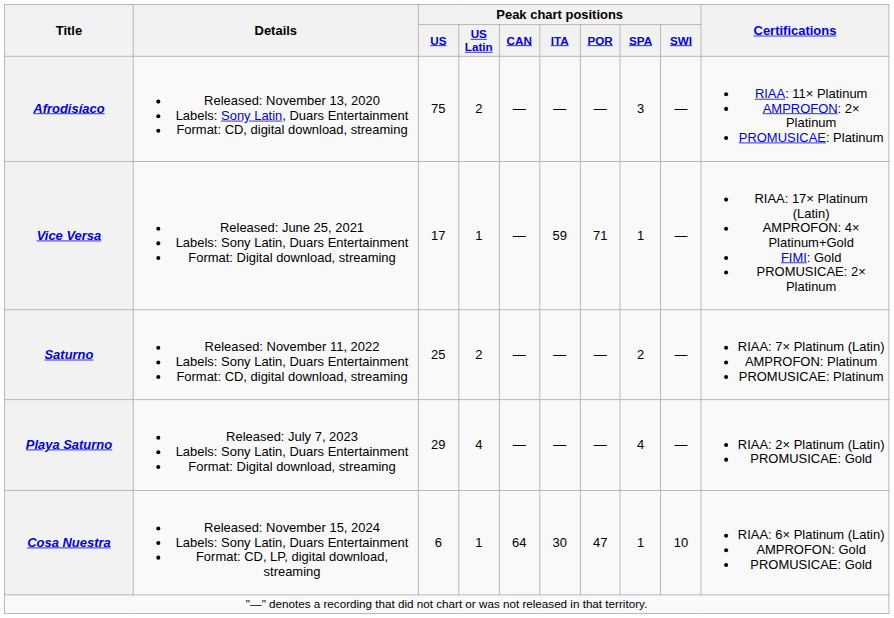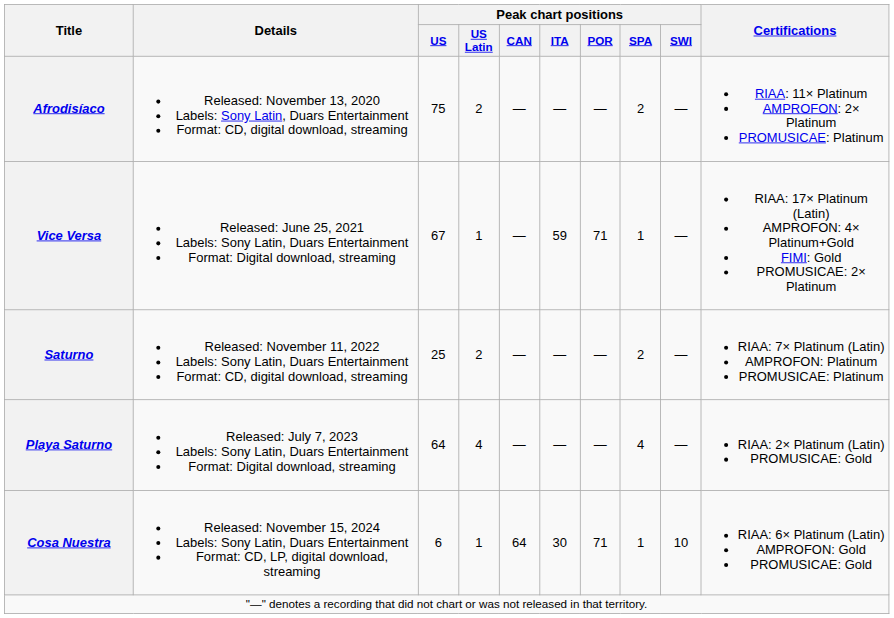 <table class="wikitable plainrowheaders" style="text-align:center;">
 <tr>
 <th scope="col" rowspan="2" style="width:9.5em;">Title</th>
 <th scope="col" rowspan="2" style="width:21.5em;">Details</th>
 <th scope="col" colspan="7">Peak chart positions</th>
 <th scope="col" rowspan="2" style="width:14em;"><a href='#'>Certifications</a></th>
 </tr>
 <tr>
 <th scope="col" style="width:3em;font-size:90%;"><a href='#'>US</a><br></th>
 <th scope="col" style="width:3em;font-size:90%;"><a href='#'>US<br>Latin</a><br></th>
 <th scope="col" style="width:3em;font-size:90%;"><a href='#'>CAN</a><br></th>
 <th scope="col" style="width:3em;font-size:90%;"><a href='#'>ITA</a><br></th>
 <th scope="col" style="width:3em;font-size:90%;"><a href='#'>POR</a><br></th>
 <th scope="col" style="width:3em;font-size:90%;"><a href='#'>SPA</a><br></th>
 <th scope="col" style="width:3em;font-size:90%;"><a href='#'>SWI</a><br></th>
 </tr>
 <tr>
 <th scope="row"><em><a href='#'>Afrodisíaco</a></em></th>
 <td><br><ul><li>Released: November 13, 2020</li><li>Labels: <a href='#'>Sony Latin</a>, Duars Entertainment</li><li>Format: CD, digital download, streaming</li></ul></td>
 <td>75</td>
 <td>2</td>
 <td>—</td>
 <td>—</td>
 <td>—</td>
-<td>3</td>
+<td>2</td>
 <td>—</td>
 <td><br><ul><li><a href='#'>RIAA</a>: 11× Platinum </li><li><a href='#'>AMPROFON</a>: 2× Platinum</li><li><a href='#'>PROMUSICAE</a>: Platinum</li></ul></td>
 </tr>
 <tr>
 <th scope="row"><em><a href='#'>Vice Versa</a></em></th>
 <td><br><ul><li>Released: June 25, 2021</li><li>Labels: Sony Latin, Duars Entertainment</li><li>Format: Digital download, streaming</li></ul></td>
-<td>17</td>
+<td>67</td>
 <td>1</td>
 <td>—</td>
 <td>59</td>
 <td>71</td>
 <td>1</td>
 <td>—</td>
 <td><br><ul><li>RIAA: 17× Platinum <span>(Latin)</span></li><li>AMPROFON: 4× Platinum+Gold</li><li><a href='#'>FIMI</a>: Gold</li><li>PROMUSICAE: 2× Platinum</li></ul></td>
 </tr>
 <tr>
 <th scope="row"><em><a href='#'>Saturno</a></em></th>
 <td><br><ul><li>Released: November 11, 2022</li><li>Labels: Sony Latin, Duars Entertainment</li><li>Format: CD, digital download, streaming</li></ul></td>
 <td>25</td>
 <td>2</td>
 <td>—</td>
 <td>—</td>
 <td>—</td>
 <td>2</td>
 <td>—</td>
 <td><br><ul><li>RIAA: 7× Platinum <span>(Latin)</span></li><li>AMPROFON: Platinum</li><li>PROMUSICAE: Platinum</li></ul></td>
 </tr>
 <tr>
 <th scope="row"><em><a href='#'>Playa Saturno</a></em></th>
 <td><br><ul><li>Released: July 7, 2023</li><li>Labels: Sony Latin, Duars Entertainment</li><li>Format: Digital download, streaming</li></ul></td>
-<td>29</td>
+<td>64</td>
 <td>4</td>
 <td>—</td>
 <td>—</td>
 <td>—</td>
 <td>4</td>
 <td>—</td>
 <td><br><ul><li>RIAA: 2× Platinum <span>(Latin)</span></li><li>PROMUSICAE: Gold</li></ul></td>
 </tr>
 <tr>
 <th scope="row"><em><a href='#'>Cosa Nuestra</a></em></th>
 <td><br><ul><li>Released: November 15, 2024</li><li>Labels: Sony Latin, Duars Entertainment</li><li>Format: CD, LP, digital download, streaming</li></ul></td>
 <td>6</td>
 <td>1</td>
 <td>64</td>
 <td>30<br></td>
-<td>47</td>
+<td>71</td>
 <td>1</td>
 <td>10</td>
 <td><br><ul><li>RIAA: 6× Platinum <span>(Latin)</span></li><li>AMPROFON: Gold</li><li>PROMUSICAE: Gold</li></ul></td>
 </tr>
 <tr>
 <td colspan="13" style="font-size:90%">"—" denotes a recording that did not chart or was not released in that territory.</td>
 </tr>
 </table>
